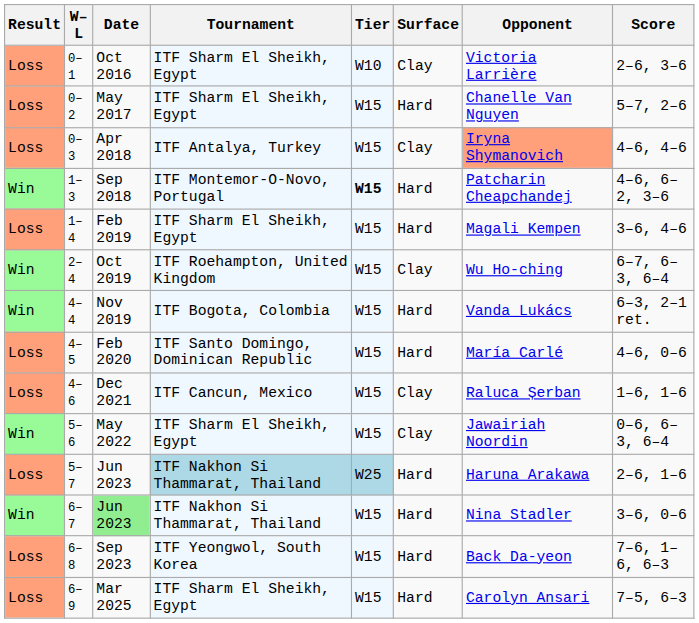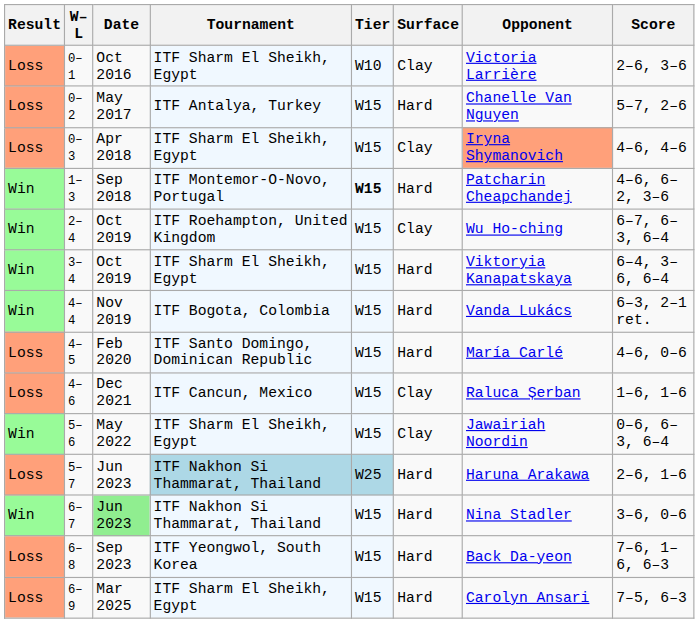 <table class="wikitable sortable">
 <tr>
 <th>Result</th>
 <th class=unsortable>W–L</th>
 <th>Date</th>
 <th>Tournament</th>
 <th>Tier</th>
 <th>Surface</th>
 <th>Opponent</th>
 <th class=unsortable>Score</th>
 </tr>
 <tr>
 <td style=background:#ffa07a>Loss</td>
 <td><small>0–1</small></td>
 <td>Oct 2016</td>
 <td style=background:#f0f8ff>ITF Sharm El Sheikh, Egypt</td>
 <td style=background:#f0f8ff>W10</td>
 <td>Clay</td>
 <td> <a href='#'>Victoria Larrière</a></td>
 <td>2–6, 3–6</td>
 </tr>
 <tr>
 <td style=background:#ffa07a>Loss</td>
 <td><small>0–2</small></td>
 <td>May 2017</td>
-<td style=background:#f0f8ff>ITF Sharm El Sheikh, Egypt</td>
+<td style=background:#f0f8ff>ITF Antalya, Turkey</td>
 <td style=background:#f0f8ff>W15</td>
 <td>Hard</td>
 <td> <a href='#'>Chanelle Van Nguyen</a></td>
 <td>5–7, 2–6</td>
 </tr>
 <tr>
 <td style=background:#ffa07a>Loss</td>
 <td><small>0–3</small></td>
 <td>Apr 2018</td>
-<td style=background:#f0f8ff>ITF Antalya, Turkey</td>
+<td style=background:#f0f8ff>ITF Sharm El Sheikh, Egypt</td>
 <td style=background:#f0f8ff>W15</td>
 <td>Clay</td>
 <td style="background: lightsalmon;"> <a href='#'>Iryna Shymanovich</a></td>
 <td>4–6, 4–6</td>
 </tr>
 <tr>
 <td style=background:#98FB98>Win</td>
 <td><small>1–3</small></td>
 <td>Sep 2018</td>
 <td style=background:#f0f8ff>ITF Montemor-O-Novo, Portugal</td>
 <td style=background:#f0f8ff><strong>W15</strong></td>
 <td>Hard</td>
 <td> <a href='#'>Patcharin Cheapchandej</a></td>
 <td>4–6, 6–2, 3–6</td>
 </tr>
 <tr>
-<td style=background:#ffa07a>Loss</td>
-<td><small>1–4</small></td>
-<td>Feb 2019</td>
-<td style=background:#f0f8ff>ITF Sharm El Sheikh, Egypt</td>
-<td style=background:#f0f8ff>W15</td>
-<td>Hard</td>
-<td> <a href='#'>Magali Kempen</a></td>
-<td>3–6, 4–6</td>
-</tr>
-<tr>
 <td style=background:#98FB98>Win</td>
 <td><small>2–4</small></td>
 <td>Oct 2019</td>
 <td style=background:#f0f8ff>ITF Roehampton, United Kingdom</td>
 <td style=background:#f0f8ff>W15</td>
 <td>Clay</td>
 <td> <a href='#'>Wu Ho-ching</a></td>
 <td>6–7, 6–3, 6–4</td>
+</tr>
+<tr>
+<td style=background:#98FB98>Win</td>
+<td><small>3–4</small></td>
+<td>Oct 2019</td>
+<td style=background:#f0f8ff>ITF Sharm El Sheikh, Egypt</td>
+<td style=background:#f0f8ff>W15</td>
+<td>Hard</td>
+<td> <a href='#'>Viktoryia Kanapatskaya</a></td>
+<td>6–4, 3–6, 6–4</td>
 </tr>
 <tr>
 <td style=background:#98FB98>Win</td>
 <td><small>4–4</small></td>
 <td>Nov 2019</td>
 <td style=background:#f0f8ff>ITF Bogota, Colombia</td>
 <td style=background:#f0f8ff>W15</td>
 <td>Hard</td>
 <td> <a href='#'>Vanda Lukács</a></td>
 <td>6–3, 2–1 ret.</td>
 </tr>
 <tr>
 <td style=background:#ffa07a>Loss</td>
 <td><small>4–5</small></td>
 <td>Feb 2020</td>
 <td style=background:#f0f8ff>ITF Santo Domingo, Dominican Republic</td>
 <td style=background:#f0f8ff>W15</td>
 <td>Hard</td>
 <td> <a href='#'>María Carlé</a></td>
 <td>4–6, 0–6</td>
 </tr>
 <tr>
 <td style=background:#ffa07a>Loss</td>
 <td><small>4–6</small></td>
 <td>Dec 2021</td>
 <td style=background:#f0f8ff>ITF Cancun, Mexico</td>
 <td style=background:#f0f8ff>W15</td>
 <td>Clay</td>
 <td> <a href='#'>Raluca Șerban</a></td>
 <td>1–6, 1–6</td>
 </tr>
 <tr>
 <td style=background:#98FB98>Win</td>
 <td><small>5–6</small></td>
 <td>May 2022</td>
 <td style=background:#f0f8ff>ITF Sharm El Sheikh, Egypt</td>
 <td style=background:#f0f8ff>W15</td>
 <td>Clay</td>
 <td> <a href='#'>Jawairiah Noordin</a></td>
 <td>0–6, 6–3, 6–4</td>
 </tr>
 <tr>
 <td style=background:#ffa07a>Loss</td>
 <td><small>5–7</small></td>
 <td>Jun 2023</td>
 <td style=background:lightblue>ITF Nakhon Si Thammarat, Thailand</td>
 <td style=background:lightblue>W25</td>
 <td>Hard</td>
 <td> <a href='#'>Haruna Arakawa</a></td>
 <td>2–6, 1–6</td>
 </tr>
 <tr>
 <td style=background:#98FB98>Win</td>
 <td><small>6–7</small></td>
 <td style="background: lightgreen;">Jun 2023</td>
 <td style=background:#f0f8ff>ITF Nakhon Si Thammarat, Thailand</td>
 <td style=background:#f0f8ff>W15</td>
 <td>Hard</td>
 <td> <a href='#'>Nina Stadler</a></td>
 <td>3–6, 0–6</td>
 </tr>
 <tr>
 <td style=background:#ffa07a>Loss</td>
 <td><small>6–8</small></td>
 <td>Sep 2023</td>
 <td style=background:#f0f8ff>ITF Yeongwol, South Korea</td>
 <td style=background:#f0f8ff>W15</td>
 <td>Hard</td>
 <td> <a href='#'>Back Da-yeon</a></td>
 <td>7–6, 1–6, 6–3</td>
 </tr>
 <tr>
 <td style=background:#ffa07a>Loss</td>
 <td><small>6–9</small></td>
 <td>Mar 2025</td>
 <td style="background:#f0f8ff;">ITF Sharm El Sheikh, Egypt</td>
 <td style="background:#f0f8ff;">W15</td>
 <td>Hard</td>
 <td> <a href='#'>Carolyn Ansari</a></td>
 <td>7–5, 6–3</td>
 </tr>
 </table>
